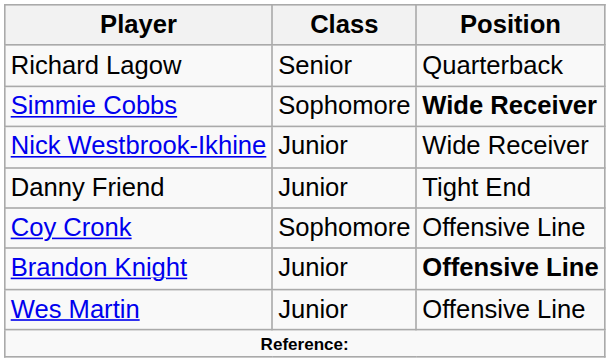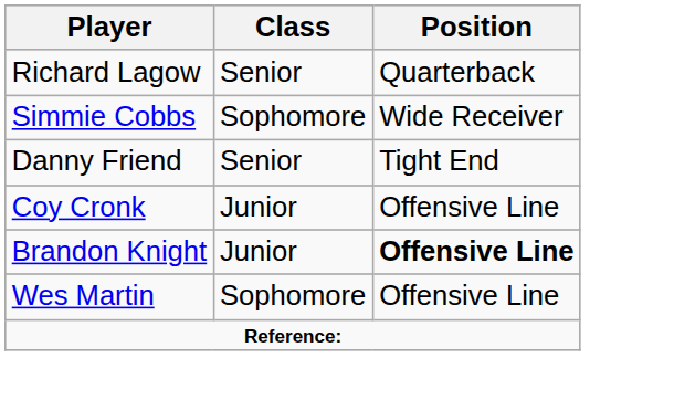 <table class="wikitable">
 <tr>
 <th>Player</th>
 <th>Class</th>
 <th>Position</th>
 </tr>
 <tr>
 <td>Richard Lagow</td>
 <td>Senior</td>
 <td>Quarterback</td>
 </tr>
 <tr>
 <td><a href='#'>Simmie Cobbs</a></td>
 <td>Sophomore</td>
-<td><strong>Wide Receiver</strong></td>
-</tr>
-<tr>
-<td><a href='#'>Nick Westbrook-Ikhine</a></td>
-<td>Junior</td>
 <td>Wide Receiver</td>
 </tr>
 <tr>
 <td>Danny Friend</td>
-<td>Junior</td>
+<td>Senior</td>
 <td>Tight End</td>
 </tr>
 <tr>
 <td><a href='#'>Coy Cronk</a></td>
-<td>Sophomore</td>
+<td>Junior</td>
 <td>Offensive Line</td>
 </tr>
 <tr>
 <td><a href='#'>Brandon Knight</a></td>
 <td>Junior</td>
 <td><strong>Offensive Line</strong></td>
 </tr>
 <tr>
 <td><a href='#'>Wes Martin</a></td>
-<td>Junior</td>
+<td>Sophomore</td>
 <td>Offensive Line</td>
 </tr>
 <tr>
 <td colspan="3"  style="font-size:8pt; text-align:center;"><strong>Reference:</strong></td>
 </tr>
 </table>
